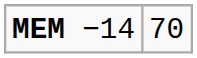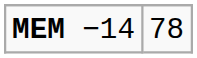 <table class="wikitable">
 <tr align="center">
 </tr>
 <tr align="center">
 <td><strong>MEM</strong> −14</td>
-<td>70</td>
+<td>78</td>
 </tr>
 </table>
